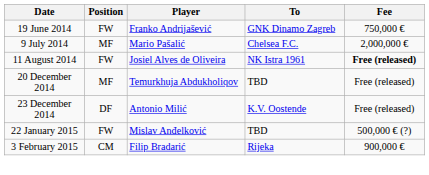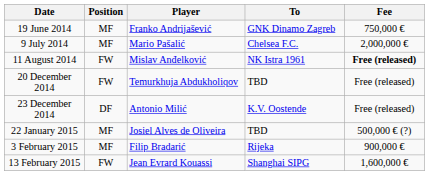 <table class="wikitable" style="text-align: center;">
 <tr>
 <th width=120>Date</th>
 <th width=60>Position</th>
 <th width=180>Player</th>
 <th width=150>To</th>
 <th width=120>Fee</th>
 </tr>
 <tr>
 <td>19 June 2014</td>
-<td>FW</td>
+<td>MF</td>
 <td style="text-align:left;"> <a href='#'>Franko Andrijašević</a></td>
 <td style="text-align:left;"><a href='#'>GNK Dinamo Zagreb</a></td>
 <td>750,000 €</td>
 </tr>
 <tr>
 <td>9 July 2014</td>
 <td>MF</td>
 <td style="text-align:left;"> <a href='#'>Mario Pašalić</a></td>
 <td style="text-align:left;"><a href='#'>Chelsea F.C.</a></td>
 <td>2,000,000 €</td>
 </tr>
 <tr>
 <td>11 August 2014</td>
 <td>FW</td>
-<td style="text-align:left;"> <a href='#'>Josiel Alves de Oliveira</a></td>
+<td style="text-align:left;"> <a href='#'>Mislav Anđelković</a></td>
 <td style="text-align:left;"><a href='#'>NK Istra 1961</a></td>
 <td><strong>Free (released)</strong></td>
 </tr>
 <tr>
 <td>20 December 2014</td>
-<td>MF</td>
+<td>FW</td>
 <td style="text-align:left;"> <a href='#'>Temurkhuja Abdukholiqov</a></td>
 <td style="text-align:left;">TBD</td>
 <td>Free (released)</td>
 </tr>
 <tr>
 <td>23 December 2014</td>
 <td>DF</td>
 <td style="text-align:left;"> <a href='#'>Antonio Milić</a></td>
 <td style="text-align:left;"><a href='#'>K.V. Oostende</a></td>
 <td>Free (released)</td>
 </tr>
 <tr>
 <td>22 January 2015</td>
-<td>FW</td>
-<td style="text-align:left;"> <a href='#'>Mislav Anđelković</a></td>
+<td>MF</td>
+<td style="text-align:left;"> <a href='#'>Josiel Alves de Oliveira</a></td>
 <td style="text-align:left;">TBD</td>
 <td>500,000 € (?)</td>
 </tr>
 <tr>
 <td>3 February 2015</td>
-<td>CM</td>
+<td>MF</td>
 <td style="text-align:left;"> <a href='#'>Filip Bradarić</a></td>
 <td style="text-align:left;"><a href='#'>Rijeka</a></td>
 <td>900,000 €</td>
 </tr>
+<tr>
+<td>13 February 2015</td>
+<td>FW</td>
+<td style="text-align:left;"> <a href='#'>Jean Evrard Kouassi</a></td>
+<td style="text-align:left;"><a href='#'>Shanghai SIPG</a></td>
+<td>1,600,000 €</td>
+</tr>
 </table>
